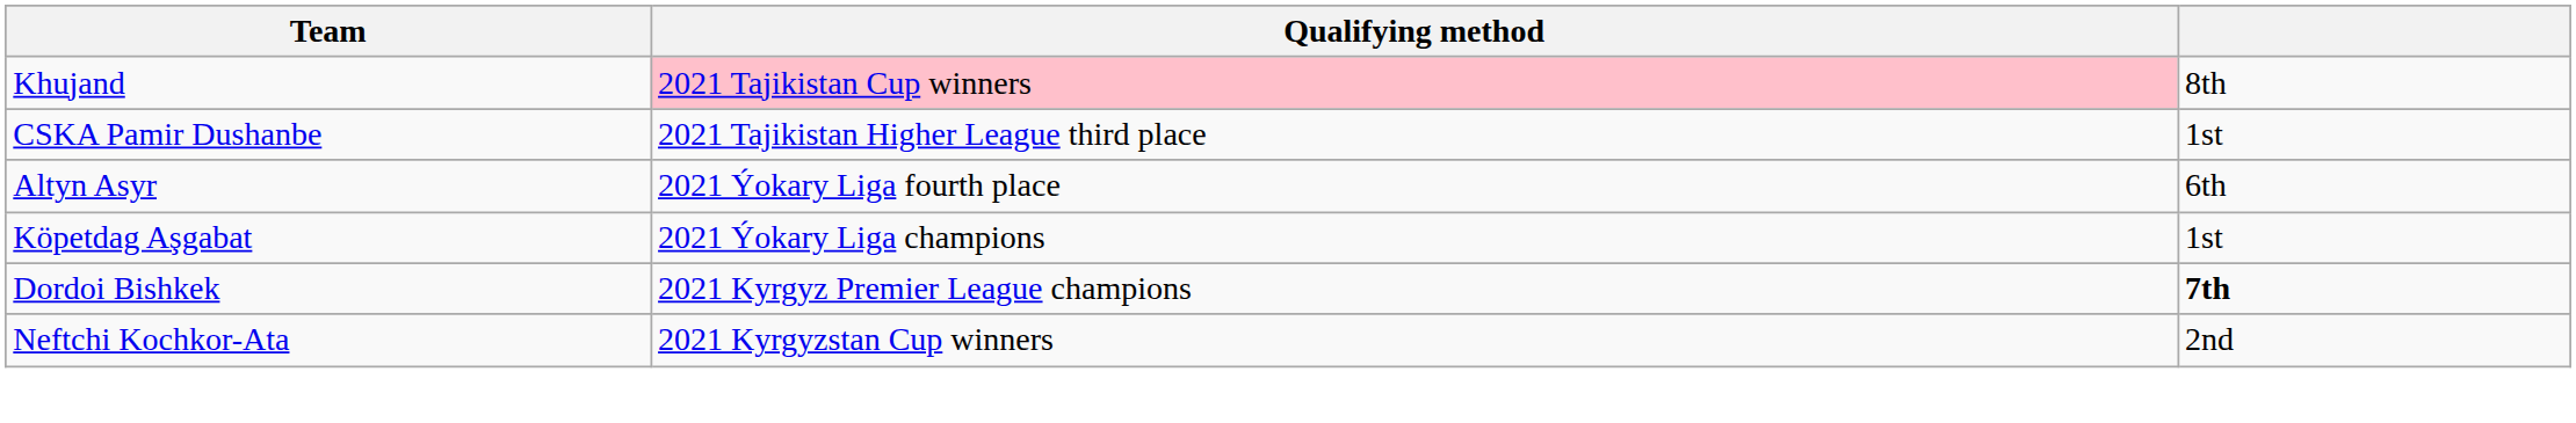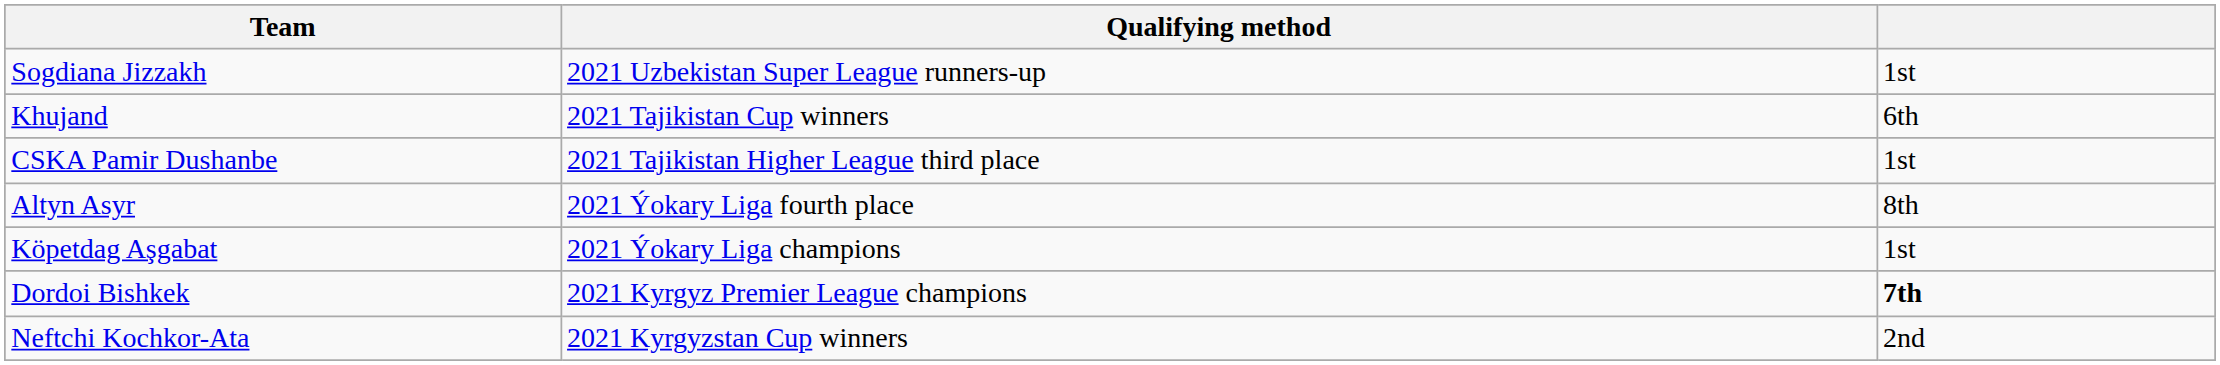 <table class="wikitable" style="table-layout:fixed;width:100%;">
 <tr>
 <th width=25%>Team</th>
 <th width=60%>Qualifying method</th>
 <th width=15%> </th>
 </tr>
 <tr>
+<td> <a href='#'>Sogdiana Jizzakh</a></td>
+<td><a href='#'>2021 Uzbekistan Super League</a> runners-up</td>
+<td>1st</td>
+</tr>
+<tr>
 <td> <a href='#'>Khujand</a></td>
-<td style="background: pink;"><a href='#'>2021 Tajikistan Cup</a> winners</td>
-<td>8th </td>
+<td><a href='#'>2021 Tajikistan Cup</a> winners</td>
+<td>6th </td>
 </tr>
 <tr>
 <td> <a href='#'>CSKA Pamir Dushanbe</a></td>
 <td><a href='#'>2021 Tajikistan Higher League</a> third place</td>
 <td>1st</td>
 </tr>
 <tr>
 <td> <a href='#'>Altyn Asyr</a></td>
 <td><a href='#'>2021 Ýokary Liga</a> fourth place</td>
-<td>6th </td>
+<td>8th </td>
 </tr>
 <tr>
 <td> <a href='#'>Köpetdag Aşgabat</a></td>
 <td><a href='#'>2021 Ýokary Liga</a> champions</td>
 <td>1st</td>
 </tr>
 <tr>
 <td> <a href='#'>Dordoi Bishkek</a></td>
 <td><a href='#'>2021 Kyrgyz Premier League</a> champions</td>
 <td><strong>7th </strong></td>
 </tr>
 <tr>
 <td> <a href='#'>Neftchi Kochkor-Ata</a></td>
 <td><a href='#'>2021 Kyrgyzstan Cup</a> winners</td>
 <td>2nd </td>
 </tr>
 </table>
